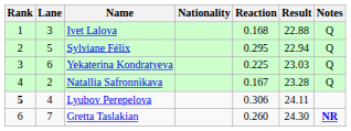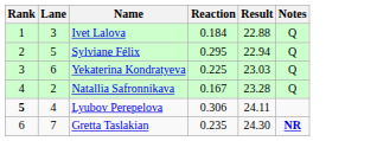 <table class="wikitable sortable" style="text-align:center">
 <tr>
 <th>Rank</th>
 <th>Lane</th>
 <th>Name</th>
-<th>Nationality</th>
 <th>Reaction</th>
 <th>Result</th>
 <th>Notes</th>
 </tr>
 <tr bgcolor=ccffcc>
 <td>1</td>
 <td>3</td>
 <td align=left><a href='#'>Ivet Lalova</a></td>
-<td align=left></td>
-<td>0.168</td>
+<td>0.184</td>
 <td>22.88</td>
 <td>Q</td>
 </tr>
 <tr bgcolor=ccffcc>
 <td>2</td>
 <td>5</td>
 <td align=left><a href='#'>Sylviane Félix</a></td>
-<td align=left></td>
 <td>0.295</td>
 <td>22.94</td>
 <td>Q</td>
 </tr>
 <tr bgcolor=ccffcc>
 <td>3</td>
 <td>6</td>
 <td align=left><a href='#'>Yekaterina Kondratyeva</a></td>
-<td align=left></td>
 <td>0.225</td>
 <td>23.03</td>
 <td>Q</td>
 </tr>
 <tr bgcolor=ccffcc>
 <td>4</td>
 <td>2</td>
 <td align=left><a href='#'>Natallia Safronnikava</a></td>
-<td align=left></td>
 <td>0.167</td>
 <td>23.28</td>
 <td>Q</td>
 </tr>
 <tr>
 <td><strong>5</strong></td>
 <td>4</td>
 <td align=left><a href='#'>Lyubov Perepelova</a></td>
-<td align=left></td>
 <td>0.306</td>
 <td>24.11</td>
 <td></td>
 </tr>
 <tr>
 <td>6</td>
 <td>7</td>
 <td align=left><a href='#'>Gretta Taslakian</a></td>
-<td align=left></td>
-<td>0.260</td>
+<td>0.235</td>
 <td>24.30</td>
 <td><strong><a href='#'>NR</a></strong></td>
 </tr>
 </table>
